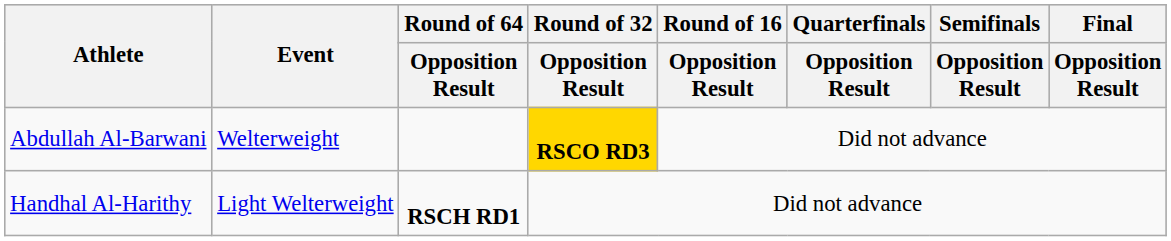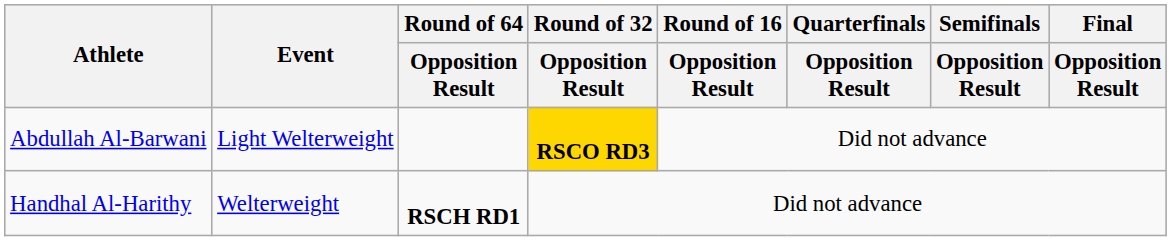 <table class="wikitable" style="font-size:90%">
 <tr>
 <th rowspan="2">Athlete</th>
 <th rowspan="2">Event</th>
 <th>Round of 64</th>
 <th>Round of 32</th>
 <th>Round of 16</th>
 <th>Quarterfinals</th>
 <th>Semifinals</th>
 <th>Final</th>
 </tr>
 <tr>
 <th>Opposition<br>Result</th>
 <th>Opposition<br>Result</th>
 <th>Opposition<br>Result</th>
 <th>Opposition<br>Result</th>
 <th>Opposition<br>Result</th>
 <th>Opposition<br>Result</th>
 </tr>
 <tr>
 <td><a href='#'>Abdullah Al-Barwani</a></td>
-<td><a href='#'>Welterweight</a></td>
+<td><a href='#'>Light Welterweight</a></td>
 <td></td>
 <td align=center style="background: gold;"><br><strong>RSCO RD3</strong></td>
 <td align=center colspan="4">Did not advance</td>
 </tr>
 <tr>
 <td><a href='#'>Handhal Al-Harithy</a></td>
-<td><a href='#'>Light Welterweight</a></td>
+<td><a href='#'>Welterweight</a></td>
 <td align=center><br><strong>RSCH RD1</strong></td>
 <td align=center colspan="5">Did not advance</td>
 </tr>
 </table>
